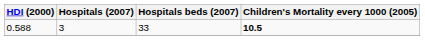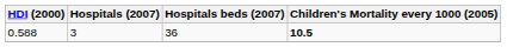 <table class="wikitable" border="1">
 <tr>
 <th><a href='#'>HDI</a> (2000)</th>
 <th>Hospitals (2007)</th>
 <th>Hospitals beds (2007)</th>
 <th>Children's Mortality every 1000 (2005)</th>
 </tr>
 <tr>
 <td>0.588</td>
 <td>3</td>
-<td>33</td>
+<td>36</td>
 <td><strong>10.5</strong></td>
 </tr>
 <tr>
 </tr>
 </table>
